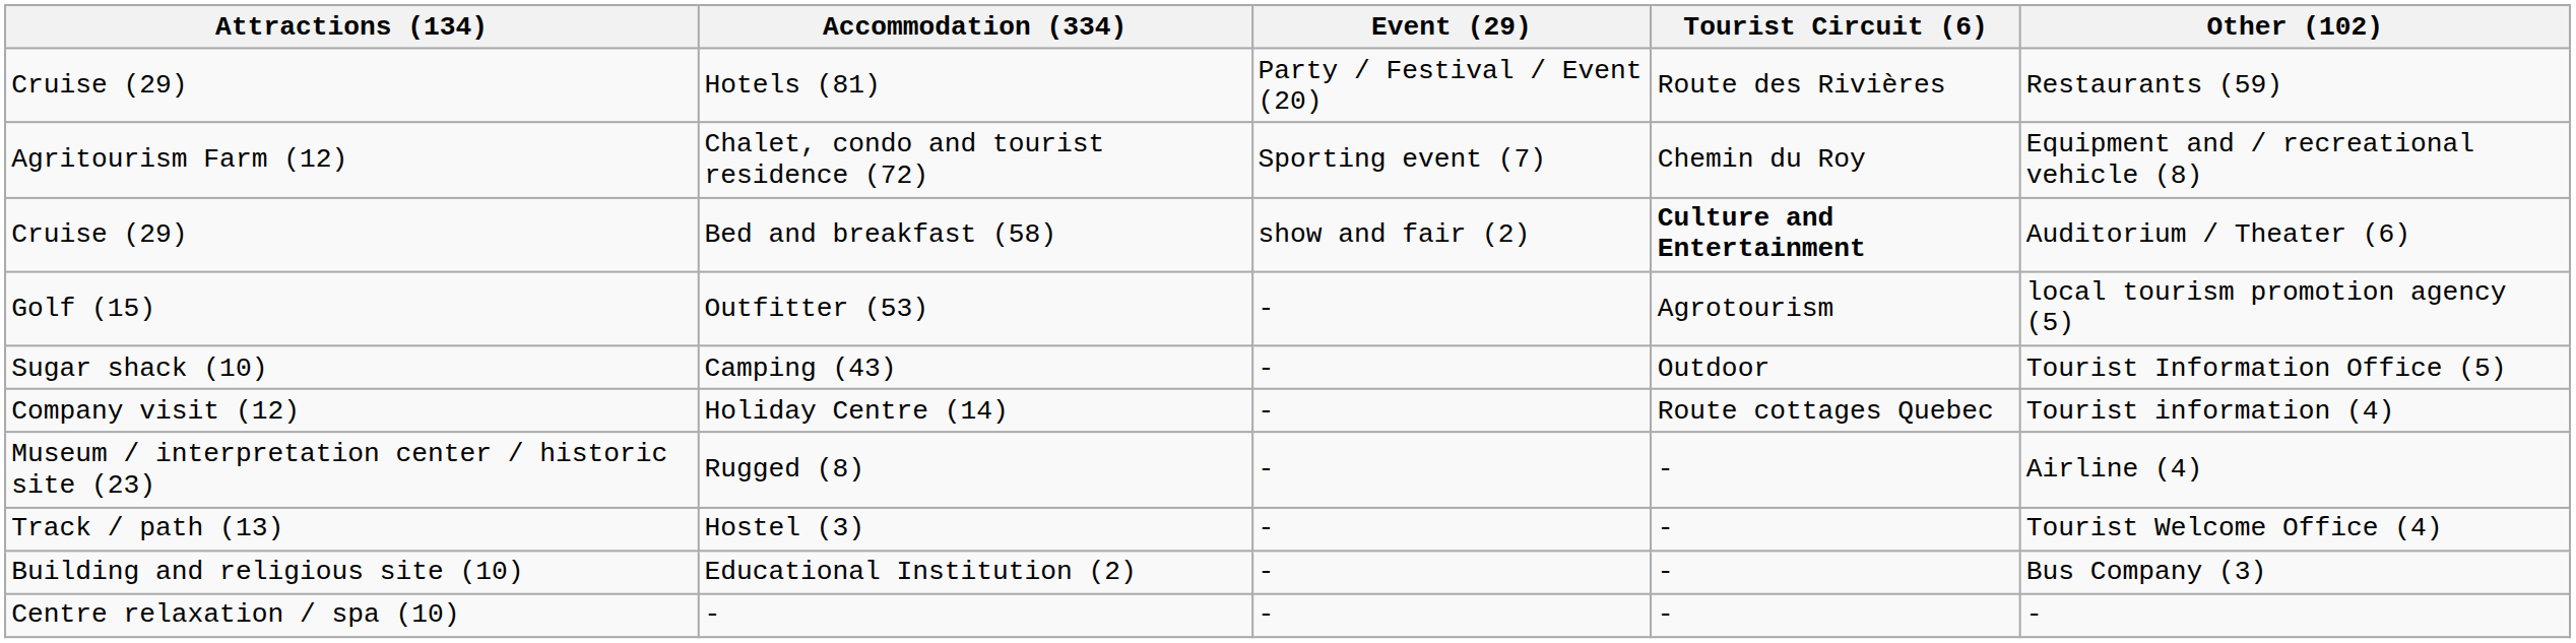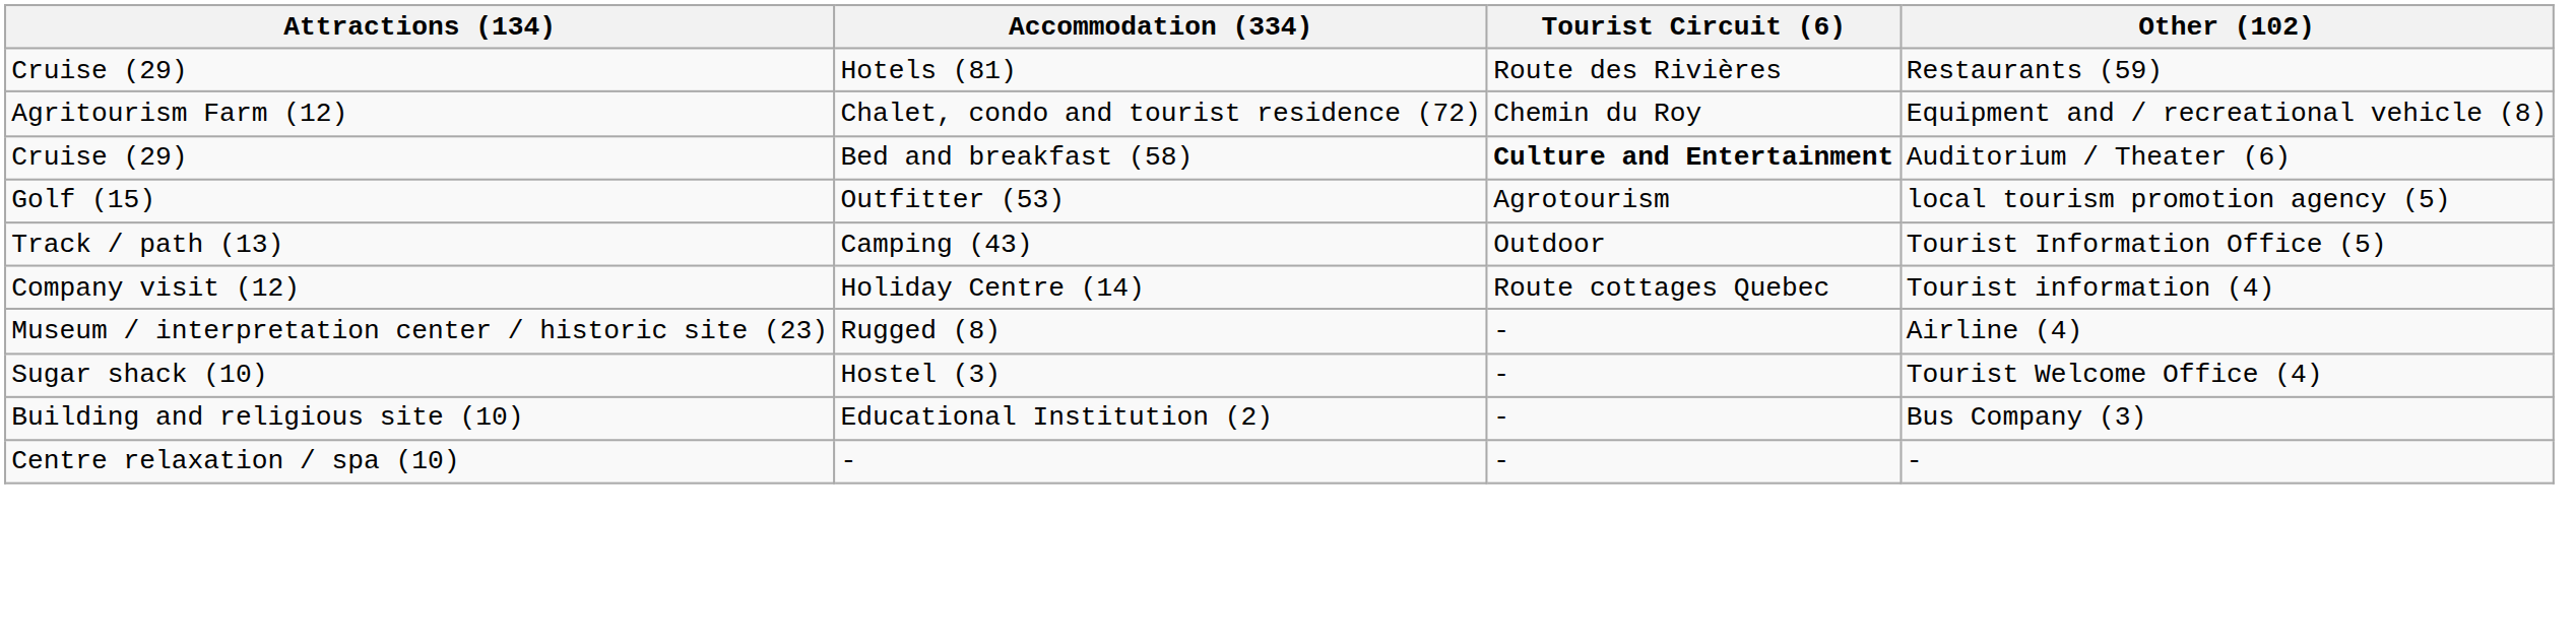 <table Class = "wikitable sortable">
 <tr>
 <th>Attractions (134)</th>
 <th>Accommodation (334)</th>
-<th>Event (29)</th>
 <th>Tourist Circuit (6)</th>
 <th>Other (102)</th>
 </tr>
 <tr>
 <td>Cruise (29)</td>
 <td>Hotels (81)</td>
-<td>Party / Festival / Event (20)</td>
 <td>Route des Rivières</td>
 <td>Restaurants (59)</td>
 </tr>
 <tr>
 <td>Agritourism Farm (12)</td>
 <td>Chalet, condo and tourist residence (72)</td>
-<td>Sporting event (7)</td>
 <td>Chemin du Roy</td>
 <td>Equipment and / recreational vehicle (8)</td>
 </tr>
 <tr>
 <td>Cruise (29)</td>
 <td>Bed and breakfast (58)</td>
-<td>show and fair (2)</td>
 <td><strong>Culture and Entertainment</strong></td>
 <td>Auditorium / Theater (6)</td>
 </tr>
 <tr>
 <td>Golf (15)</td>
 <td>Outfitter (53)</td>
-<td>-</td>
 <td>Agrotourism</td>
 <td>local tourism promotion agency (5)</td>
 </tr>
 <tr>
-<td>Sugar shack (10)</td>
+<td>Track / path (13)</td>
 <td>Camping (43)</td>
-<td>-</td>
 <td>Outdoor</td>
 <td>Tourist Information Office (5)</td>
 </tr>
 <tr>
 <td>Company visit (12)</td>
 <td>Holiday Centre (14)</td>
-<td>-</td>
 <td>Route cottages Quebec</td>
 <td>Tourist information (4)</td>
 </tr>
 <tr>
 <td>Museum / interpretation center / historic site (23)</td>
 <td>Rugged (8)</td>
 <td>-</td>
-<td>-</td>
 <td>Airline (4)</td>
 </tr>
 <tr>
-<td>Track / path (13)</td>
+<td>Sugar shack (10)</td>
 <td>Hostel (3)</td>
-<td>-</td>
 <td>-</td>
 <td>Tourist Welcome Office (4)</td>
 </tr>
 <tr>
 <td>Building and religious site (10)</td>
 <td>Educational Institution (2)</td>
-<td>-</td>
 <td>-</td>
 <td>Bus Company (3)</td>
 </tr>
 <tr>
 <td>Centre relaxation / spa (10)</td>
 <td>-</td>
 <td>-</td>
 <td>-</td>
-<td>-</td>
 </tr>
 </table>
